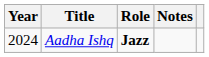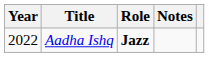 <table class="wikitable sortable">
 <tr>
 <th>Year</th>
 <th>Title</th>
 <th>Role</th>
 <th>Notes</th>
 <th scope="col" class="unsortable"></th>
 </tr>
 <tr>
-<td>2024</td>
+<td>2022</td>
 <td><em><a href='#'>Aadha Ishq</a></em></td>
 <td><strong>Jazz</strong></td>
 <td></td>
 <td></td>
 </tr>
 </table>
